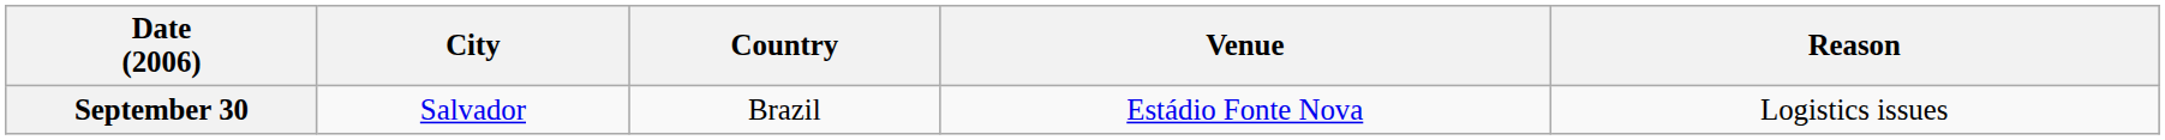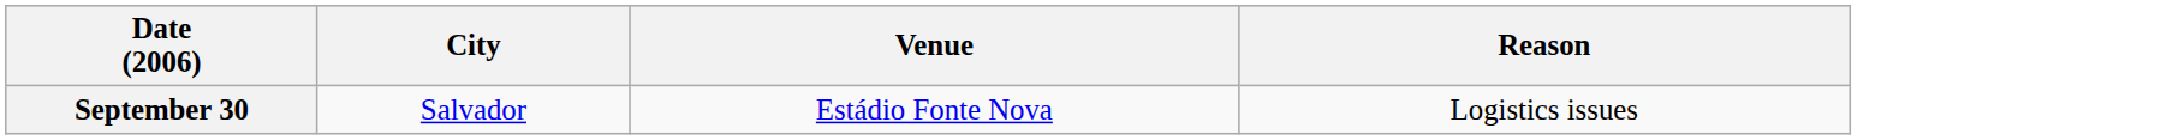 <table class="wikitable plainrowheaders" style="text-align:center;">
 <tr>
 <th scope="col" style="width:10em;">Date<br>(2006)</th>
 <th scope="col" style="width:10em;">City</th>
-<th scope="col" style="width:10em;">Country</th>
 <th scope="col" style="width:20em;">Venue</th>
 <th scope="col" style="width:20em;">Reason</th>
 </tr>
 <tr>
 <th scope="row" style="text-align:center;">September 30</th>
 <td><a href='#'>Salvador</a></td>
-<td>Brazil</td>
 <td><a href='#'>Estádio Fonte Nova</a></td>
 <td>Logistics issues</td>
 </tr>
 </table>
